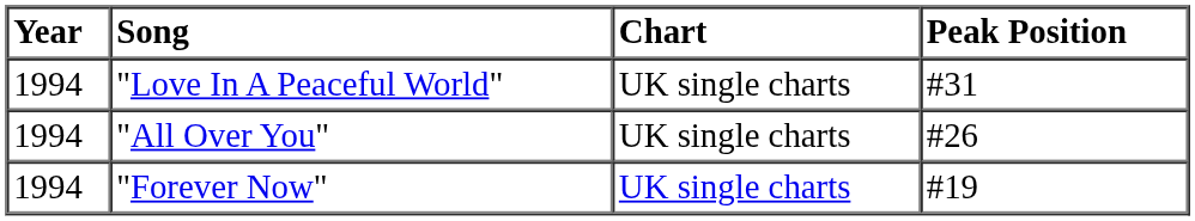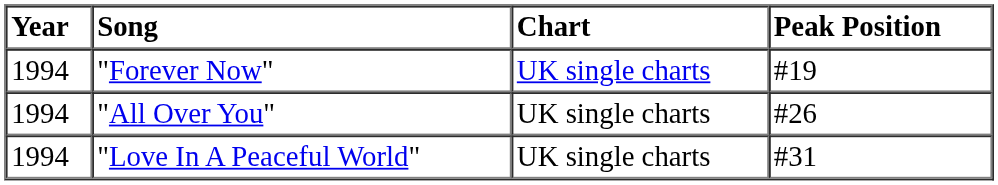 <table border=1 cellspacing=0 cellpadding=2 width="550px">
 <tr>
 <th align="left">Year</th>
 <th align="left">Song</th>
 <th align="left">Chart</th>
 <th align="left">Peak Position</th>
 </tr>
 <tr>
 <td>1994</td>
-<td>"<a href='#'>Love In A Peaceful World</a>"</td>
-<td>UK single charts</td>
-<td>#31</td>
+<td>"<a href='#'>Forever Now</a>"</td>
+<td><a href='#'>UK single charts</a></td>
+<td>#19</td>
 </tr>
 <tr>
 <td>1994</td>
 <td>"<a href='#'>All Over You</a>"</td>
 <td>UK single charts</td>
 <td>#26</td>
 </tr>
 <tr>
 <td>1994</td>
-<td>"<a href='#'>Forever Now</a>"</td>
-<td><a href='#'>UK single charts</a></td>
-<td>#19</td>
+<td>"<a href='#'>Love In A Peaceful World</a>"</td>
+<td>UK single charts</td>
+<td>#31</td>
 </tr>
 </table>
